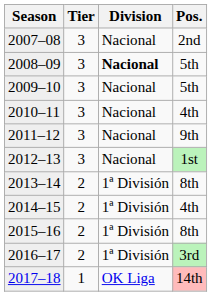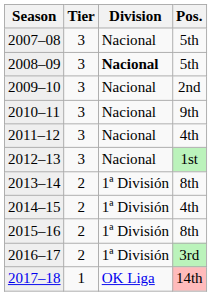 <table class="wikitable">
 <tr>
 <th>Season</th>
 <th>Tier</th>
 <th>Division</th>
 <th>Pos.</th>
 </tr>
 <tr>
 <td style="background:#efefef;">2007–08</td>
 <td align="center">3</td>
 <td>Nacional</td>
-<td align="center">2nd</td>
+<td align="center">5th</td>
 </tr>
 <tr>
 <td style="background:#efefef;">2008–09</td>
 <td align="center">3</td>
 <td><strong>Nacional</strong></td>
 <td align="center">5th</td>
 </tr>
 <tr>
 <td style="background:#efefef;">2009–10</td>
 <td align="center">3</td>
 <td>Nacional</td>
-<td align="center">5th</td>
+<td align="center">2nd</td>
 </tr>
 <tr>
 <td style="background:#efefef;">2010–11</td>
 <td align="center">3</td>
 <td>Nacional</td>
-<td align="center">4th</td>
+<td align="center">9th</td>
 </tr>
 <tr>
 <td style="background:#efefef;">2011–12</td>
 <td align="center">3</td>
 <td>Nacional</td>
-<td align="center">9th</td>
+<td align="center">4th</td>
 </tr>
 <tr>
 <td style="background:#efefef;">2012–13</td>
 <td align="center">3</td>
 <td>Nacional</td>
 <td align="center" bgcolor=#BBF3BB>1st</td>
 </tr>
 <tr>
 <td style="background:#efefef;">2013–14</td>
 <td align="center">2</td>
 <td>1ª División</td>
 <td align="center">8th</td>
 </tr>
 <tr>
 <td style="background:#efefef;">2014–15</td>
 <td align="center">2</td>
 <td>1ª División</td>
 <td align="center">4th</td>
 </tr>
 <tr>
 <td style="background:#efefef;">2015–16</td>
 <td align="center">2</td>
 <td>1ª División</td>
 <td align="center">8th</td>
 </tr>
 <tr>
 <td style="background:#efefef;">2016–17</td>
 <td align="center">2</td>
 <td>1ª División</td>
 <td align="center" bgcolor=#BBF3BB>3rd</td>
 </tr>
 <tr>
 <td style="background:#efefef;"><a href='#'>2017–18</a></td>
 <td align="center">1</td>
 <td><a href='#'>OK Liga</a></td>
 <td align="center" bgcolor=#FFBBBB>14th</td>
 </tr>
 </table>
